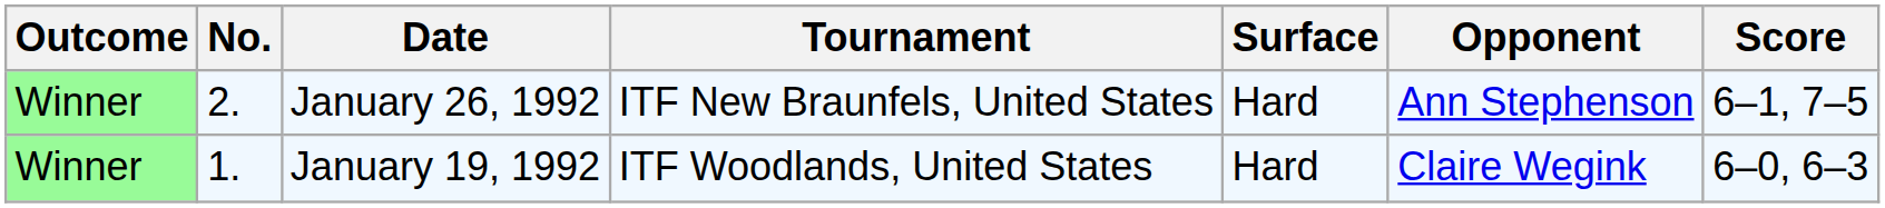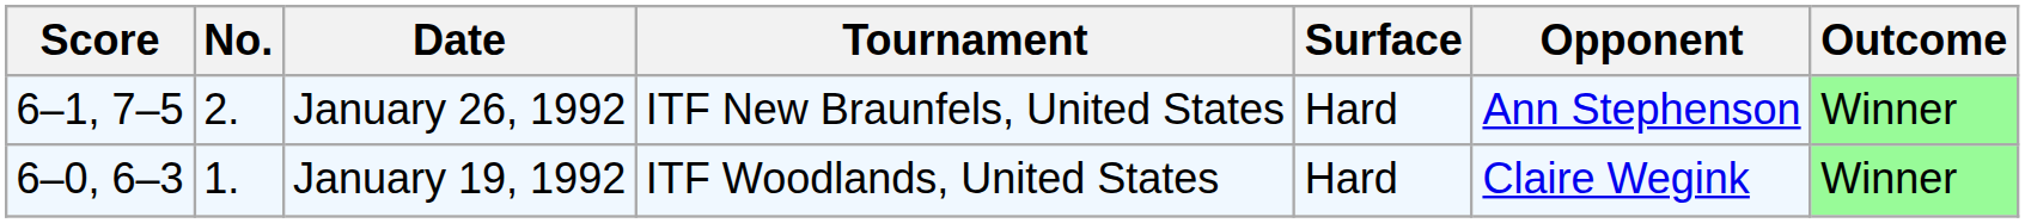 <table class="sortable wikitable" style=font-size:97%>
 <tr>
-<th>Outcome</th>
+<th>Score</th>
 <th>No.</th>
 <th>Date</th>
 <th>Tournament</th>
 <th>Surface</th>
 <th>Opponent</th>
-<th>Score</th>
+<th>Outcome</th>
 </tr>
 <tr style="background:#f0f8ff;">
-<td style="background:#98fb98;">Winner</td>
+<td>6–1, 7–5</td>
 <td>2.</td>
 <td>January 26, 1992</td>
 <td>ITF New Braunfels, United States</td>
 <td>Hard</td>
 <td> <a href='#'>Ann Stephenson</a></td>
-<td>6–1, 7–5</td>
+<td style="background:#98fb98;">Winner</td>
 </tr>
 <tr style="background:#f0f8ff;">
-<td style="background:#98fb98;">Winner</td>
+<td>6–0, 6–3</td>
 <td>1.</td>
 <td>January 19, 1992</td>
 <td>ITF Woodlands, United States</td>
 <td>Hard</td>
 <td> <a href='#'>Claire Wegink</a></td>
-<td>6–0, 6–3</td>
+<td style="background:#98fb98;">Winner</td>
 </tr>
 </table>
